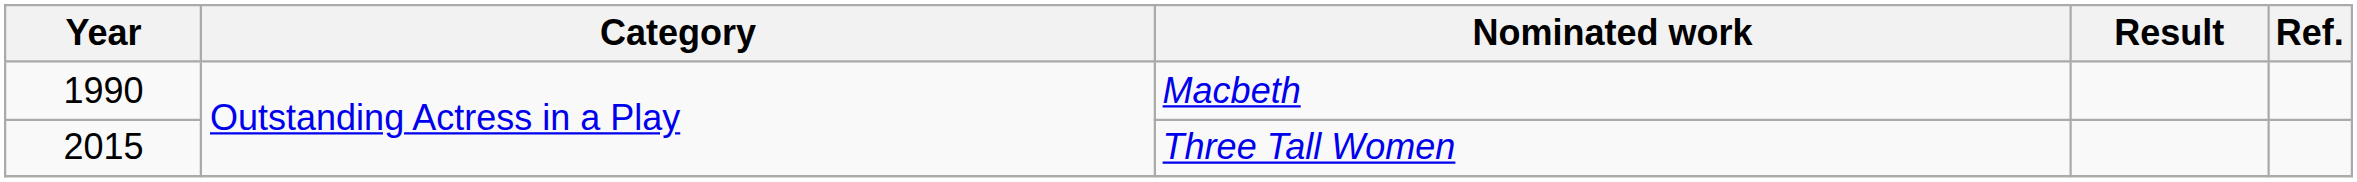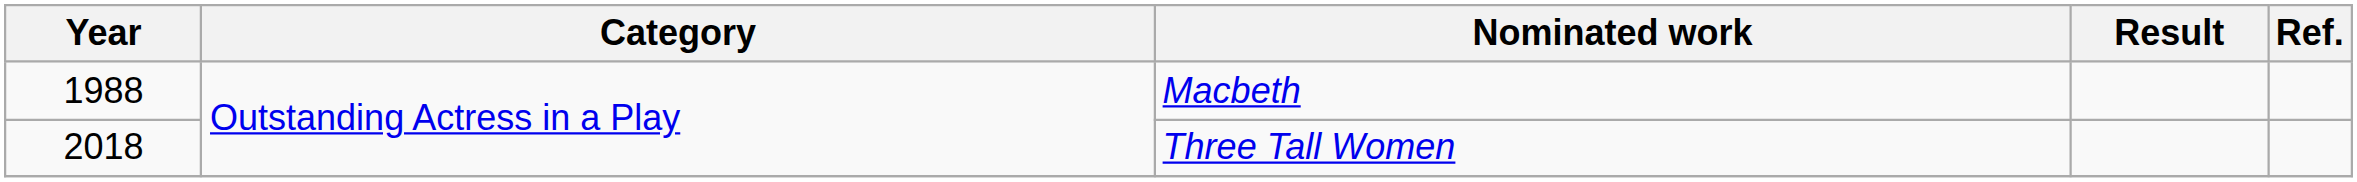 <table class=wikitable>
 <tr>
 <th scope="col" style="width:5em;">Year</th>
 <th scope="col" style="width:26em;">Category</th>
 <th scope="col" style="width:25em;">Nominated work</th>
 <th scope="col" style="width:5em;">Result</th>
 <th>Ref.</th>
 </tr>
 <tr>
-<td style="text-align:center;">1990</td>
+<td style="text-align:center;">1988</td>
 <td rowspan=2><a href='#'>Outstanding Actress in a Play</a></td>
 <td><em><a href='#'>Macbeth</a></em></td>
 <td></td>
 <td></td>
 </tr>
 <tr>
-<td style="text-align:center;">2015</td>
+<td style="text-align:center;">2018</td>
 <td><em><a href='#'>Three Tall Women</a></em></td>
 <td></td>
 <td></td>
 </tr>
 <tr>
 </tr>
 </table>
